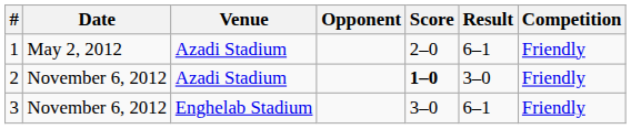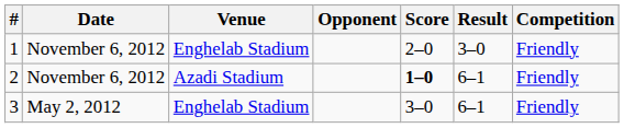 <table class="wikitable">
 <tr>
 <th>#</th>
 <th>Date</th>
 <th>Venue</th>
 <th>Opponent</th>
 <th>Score</th>
 <th>Result</th>
 <th>Competition</th>
 </tr>
 <tr>
 <td>1</td>
-<td>May 2, 2012</td>
-<td><a href='#'>Azadi Stadium</a></td>
+<td>November 6, 2012</td>
+<td><a href='#'>Enghelab Stadium</a></td>
 <td></td>
 <td>2–0</td>
-<td>6–1</td>
+<td>3–0</td>
 <td><a href='#'>Friendly</a></td>
 </tr>
 <tr>
 <td>2</td>
 <td>November 6, 2012</td>
 <td><a href='#'>Azadi Stadium</a></td>
 <td></td>
 <td><strong>1–0</strong></td>
-<td>3–0</td>
+<td>6–1</td>
 <td><a href='#'>Friendly</a></td>
 </tr>
 <tr>
 <td>3</td>
-<td>November 6, 2012</td>
+<td>May 2, 2012</td>
 <td><a href='#'>Enghelab Stadium</a></td>
 <td></td>
 <td>3–0</td>
 <td>6–1</td>
 <td><a href='#'>Friendly</a></td>
 </tr>
 </table>
